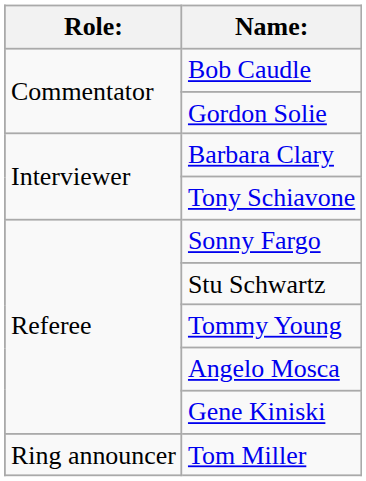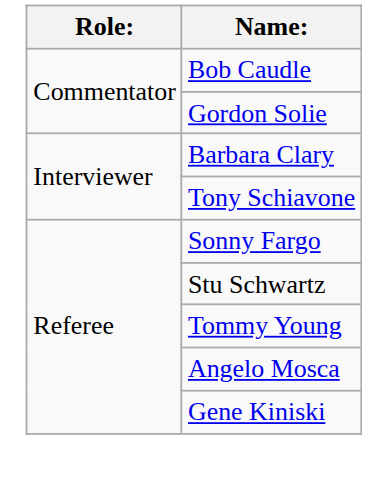 <table class=wikitable style="font-size:90%; margin: 0.5em 0 0.5em 1em; float: right; clear: right;">
 <tr>
 <th>Role:</th>
 <th>Name:</th>
 </tr>
 <tr>
 <td rowspan=2>Commentator</td>
 <td><a href='#'>Bob Caudle</a></td>
 </tr>
 <tr>
 <td><a href='#'>Gordon Solie</a></td>
 </tr>
 <tr>
 <td rowspan=2>Interviewer</td>
 <td><a href='#'>Barbara Clary</a></td>
 </tr>
 <tr>
 <td><a href='#'>Tony Schiavone</a></td>
 </tr>
 <tr>
 <td rowspan=5>Referee</td>
 <td><a href='#'>Sonny Fargo</a></td>
 </tr>
 <tr>
 <td>Stu Schwartz</td>
 </tr>
 <tr>
 <td><a href='#'>Tommy Young</a></td>
 </tr>
 <tr>
 <td><a href='#'>Angelo Mosca</a> </td>
 </tr>
 <tr>
 <td><a href='#'>Gene Kiniski</a> </td>
 </tr>
-<tr>
-<td>Ring announcer</td>
-<td><a href='#'>Tom Miller</a></td>
-</tr>
 </table>
